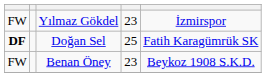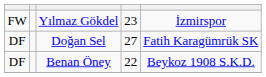 <table class="wikitable sortable" style="text-align: center">
 <tr>
 <th></th>
 <th></th>
 <th></th>
 <th></th>
 <th></th>
 </tr>
 <tr>
 <td>FW</td>
 <td></td>
 <td><a href='#'>Yılmaz Gökdel</a></td>
 <td>23</td>
 <td><a href='#'>İzmirspor</a></td>
 </tr>
 <tr>
-<td><strong>DF</strong></td>
+<td>DF</td>
 <td></td>
 <td><a href='#'>Doğan Sel</a></td>
-<td>25</td>
+<td>27</td>
 <td><a href='#'>Fatih Karagümrük SK</a></td>
 </tr>
 <tr>
-<td>FW</td>
+<td>DF</td>
 <td></td>
 <td><a href='#'>Benan Öney</a></td>
-<td>23</td>
+<td>22</td>
 <td><a href='#'>Beykoz 1908 S.K.D.</a></td>
 </tr>
 <tr>
 </tr>
 </table>
